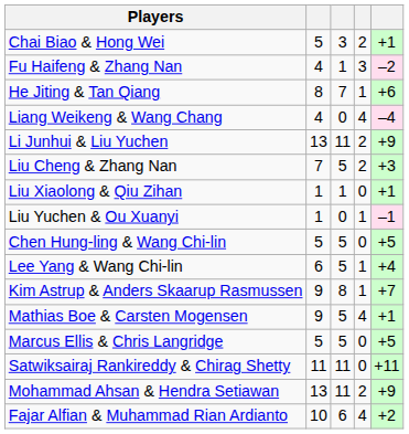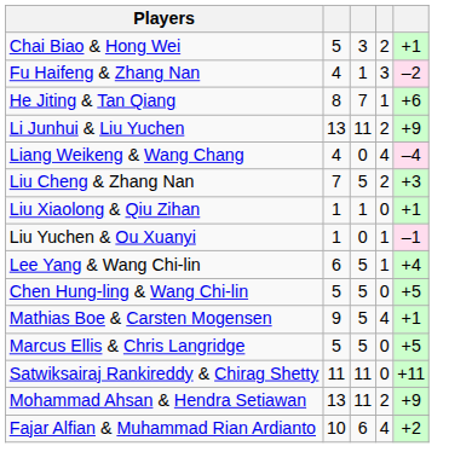 <table class="sortable wikitable" style="text-align:center">
 <tr>
 <th>Players</th>
 <th></th>
 <th></th>
 <th></th>
 <th></th>
 </tr>
 <tr>
 <td align="left"> <a href='#'>Chai Biao</a> & <a href='#'>Hong Wei</a></td>
 <td>5</td>
 <td>3</td>
 <td>2</td>
 <td bgcolor="#ccffcc">+1</td>
 </tr>
 <tr>
 <td align="left"> <a href='#'>Fu Haifeng</a> & <a href='#'>Zhang Nan</a></td>
 <td>4</td>
 <td>1</td>
 <td>3</td>
 <td bgcolor="#ffddee">–2</td>
 </tr>
 <tr>
 <td align="left"> <a href='#'>He Jiting</a> & <a href='#'>Tan Qiang</a></td>
 <td>8</td>
 <td>7</td>
 <td>1</td>
 <td bgcolor="#ccffcc">+6</td>
 </tr>
 <tr>
+<td align="left"> <a href='#'>Li Junhui</a> & <a href='#'>Liu Yuchen</a></td>
+<td>13</td>
+<td>11</td>
+<td>2</td>
+<td bgcolor="#ccffcc">+9</td>
+</tr>
+<tr>
 <td align="left"> <a href='#'>Liang Weikeng</a> & <a href='#'>Wang Chang</a></td>
 <td>4</td>
 <td>0</td>
 <td>4</td>
 <td bgcolor="#ffddee">–4</td>
-</tr>
-<tr>
-<td align="left"> <a href='#'>Li Junhui</a> & <a href='#'>Liu Yuchen</a></td>
-<td>13</td>
-<td>11</td>
-<td>2</td>
-<td bgcolor="#ccffcc">+9</td>
 </tr>
 <tr>
 <td align="left"> <a href='#'>Liu Cheng</a> & Zhang Nan</td>
 <td>7</td>
 <td>5</td>
 <td>2</td>
 <td bgcolor="#ccffcc">+3</td>
 </tr>
 <tr>
 <td align="left"> <a href='#'>Liu Xiaolong</a> & <a href='#'>Qiu Zihan</a></td>
 <td>1</td>
 <td>1</td>
 <td>0</td>
 <td bgcolor="#ccffcc">+1</td>
 </tr>
 <tr>
 <td align="left"> Liu Yuchen & <a href='#'>Ou Xuanyi</a></td>
 <td>1</td>
 <td>0</td>
 <td>1</td>
 <td bgcolor="#ffddee">–1</td>
 </tr>
 <tr>
-<td align="left"> <a href='#'>Chen Hung-ling</a> & <a href='#'>Wang Chi-lin</a></td>
-<td>5</td>
-<td>5</td>
-<td>0</td>
-<td bgcolor="#ccffcc">+5</td>
-</tr>
-<tr>
 <td align="left"> <a href='#'>Lee Yang</a> & Wang Chi-lin</td>
 <td>6</td>
 <td>5</td>
 <td>1</td>
 <td bgcolor="#ccffcc">+4</td>
 </tr>
 <tr>
-<td align="left"> <a href='#'>Kim Astrup</a> & <a href='#'>Anders Skaarup Rasmussen</a></td>
-<td>9</td>
-<td>8</td>
-<td>1</td>
-<td bgcolor="#ccffcc">+7</td>
+<td align="left"> <a href='#'>Chen Hung-ling</a> & <a href='#'>Wang Chi-lin</a></td>
+<td>5</td>
+<td>5</td>
+<td>0</td>
+<td bgcolor="#ccffcc">+5</td>
 </tr>
 <tr>
 <td align="left"> <a href='#'>Mathias Boe</a> & <a href='#'>Carsten Mogensen</a></td>
 <td>9</td>
 <td>5</td>
 <td>4</td>
 <td bgcolor="#ccffcc">+1</td>
 </tr>
 <tr>
 <td align="left"> <a href='#'>Marcus Ellis</a> & <a href='#'>Chris Langridge</a></td>
 <td>5</td>
 <td>5</td>
 <td>0</td>
 <td bgcolor="#ccffcc">+5</td>
 </tr>
 <tr>
 <td align="left"> <a href='#'>Satwiksairaj Rankireddy</a> & <a href='#'>Chirag Shetty</a></td>
 <td>11</td>
 <td>11</td>
 <td>0</td>
 <td bgcolor="#ccffcc">+11</td>
 </tr>
 <tr>
 <td align="left"> <a href='#'>Mohammad Ahsan</a> & <a href='#'>Hendra Setiawan</a></td>
 <td>13</td>
 <td>11</td>
 <td>2</td>
 <td bgcolor="#ccffcc">+9</td>
 </tr>
 <tr>
 <td align="left"> <a href='#'>Fajar Alfian</a> & <a href='#'>Muhammad Rian Ardianto</a></td>
 <td>10</td>
 <td>6</td>
 <td>4</td>
 <td bgcolor="#ccffcc">+2</td>
 </tr>
 </table>
